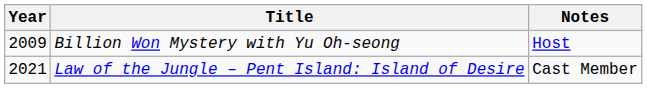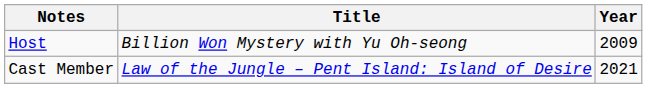 <table class="wikitable sortable">
 <tr>
+<th class="unsortable">Notes</th>
+<th>Title</th>
 <th>Year</th>
-<th>Title</th>
-<th class="unsortable">Notes</th>
 </tr>
 <tr>
+<td><a href='#'>Host</a></td>
+<td><em>Billion <a href='#'>Won</a> Mystery with Yu Oh-seong</em></td>
 <td>2009</td>
-<td><em>Billion <a href='#'>Won</a> Mystery with Yu Oh-seong</em></td>
-<td><a href='#'>Host</a></td>
 </tr>
 <tr>
+<td>Cast Member </td>
+<td><em><a href='#'>Law of the Jungle – Pent Island: Island of Desire</a></em></td>
 <td>2021</td>
-<td><em><a href='#'>Law of the Jungle – Pent Island: Island of Desire</a></em></td>
-<td>Cast Member </td>
 </tr>
 </table>
